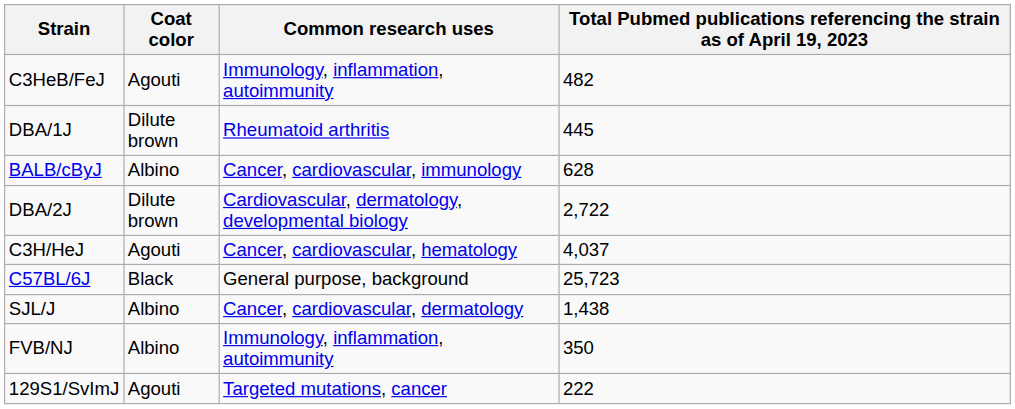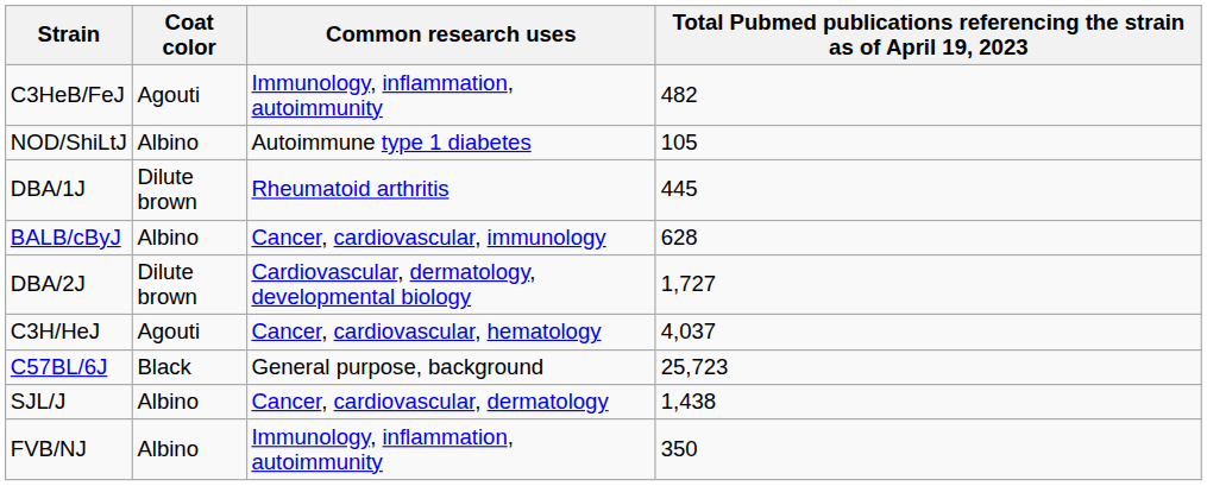 <table class="wikitable sortable">
 <tr>
 <th>Strain</th>
 <th>Coat color</th>
 <th>Common research uses</th>
 <th>Total Pubmed publications referencing the strain as of April 19, 2023</th>
 </tr>
 <tr>
 <td>C3HeB/FeJ</td>
 <td>Agouti</td>
 <td><a href='#'>Immunology</a>, <a href='#'>inflammation</a>, <a href='#'>autoimmunity</a></td>
 <td>482</td>
+</tr>
+<tr>
+<td>NOD/ShiLtJ</td>
+<td>Albino</td>
+<td>Autoimmune <a href='#'>type 1 diabetes</a></td>
+<td>105</td>
 </tr>
 <tr>
 <td>DBA/1J</td>
 <td>Dilute brown</td>
 <td><a href='#'>Rheumatoid arthritis</a></td>
 <td>445</td>
 </tr>
 <tr>
 <td><a href='#'>BALB/cByJ</a></td>
 <td>Albino</td>
 <td><a href='#'>Cancer</a>, <a href='#'>cardiovascular</a>, <a href='#'>immunology</a></td>
 <td>628</td>
 </tr>
 <tr>
 <td>DBA/2J</td>
 <td>Dilute brown</td>
 <td><a href='#'>Cardiovascular</a>, <a href='#'>dermatology</a>, <a href='#'>developmental biology</a></td>
-<td>2,722</td>
+<td>1,727</td>
 </tr>
 <tr>
 <td>C3H/HeJ</td>
 <td>Agouti</td>
 <td><a href='#'>Cancer</a>, <a href='#'>cardiovascular</a>, <a href='#'>hematology</a></td>
 <td>4,037</td>
 </tr>
 <tr>
 <td><a href='#'>C57BL/6J</a></td>
 <td>Black</td>
 <td>General purpose, background</td>
 <td>25,723</td>
 </tr>
 <tr>
 <td>SJL/J</td>
 <td>Albino</td>
 <td><a href='#'>Cancer</a>, <a href='#'>cardiovascular</a>, <a href='#'>dermatology</a></td>
 <td>1,438</td>
 </tr>
 <tr>
 <td>FVB/NJ</td>
 <td>Albino</td>
 <td><a href='#'>Immunology</a>, <a href='#'>inflammation</a>, <a href='#'>autoimmunity</a></td>
 <td>350</td>
 </tr>
-<tr>
-<td>129S1/SvImJ</td>
-<td>Agouti</td>
-<td><a href='#'>Targeted mutations</a>, <a href='#'>cancer</a></td>
-<td>222</td>
-</tr>
 </table>
